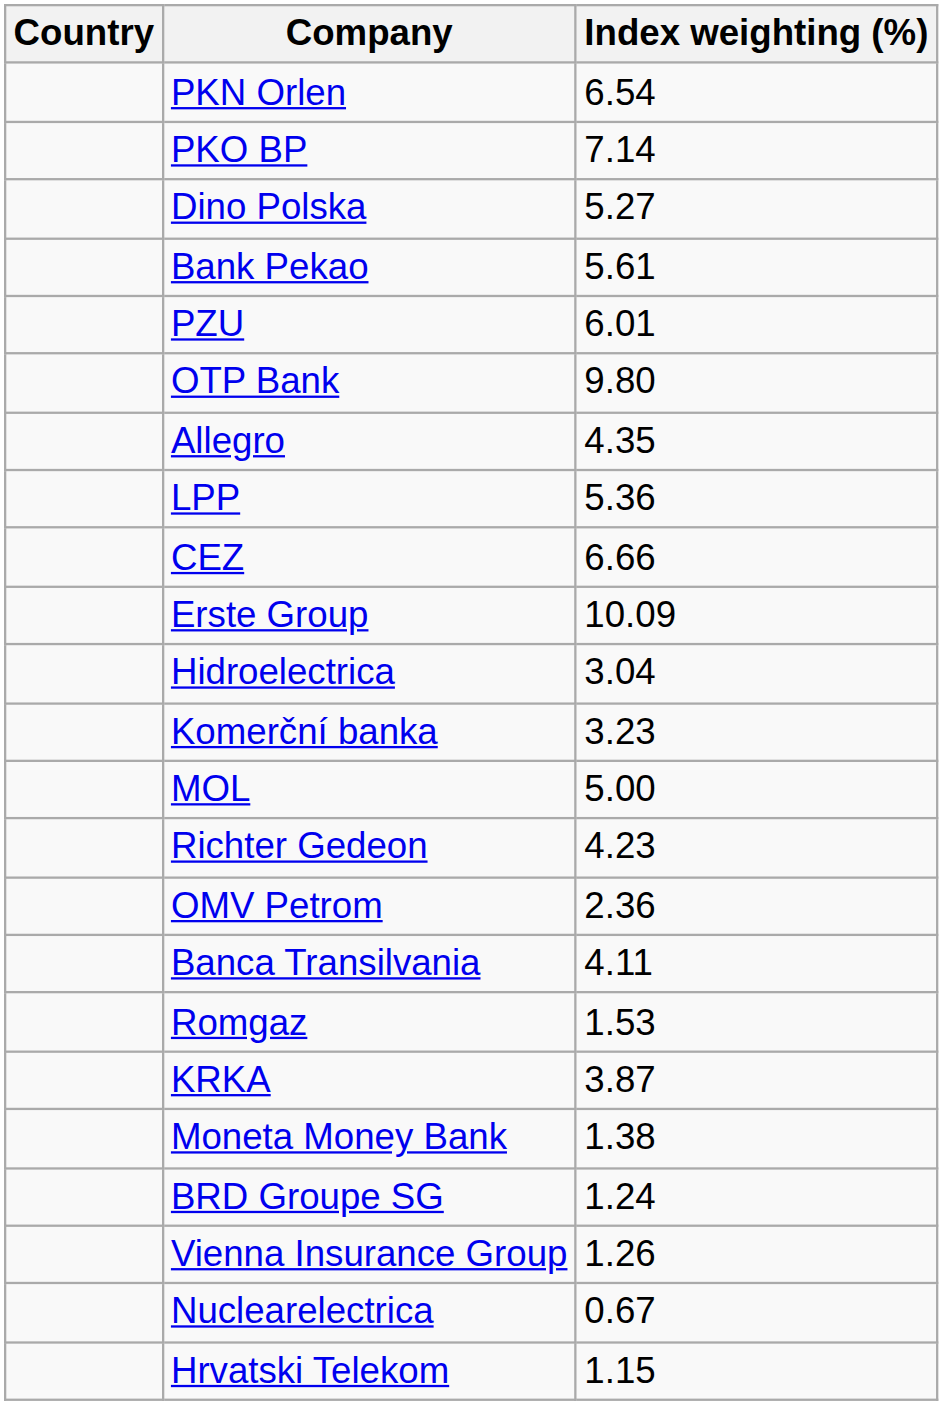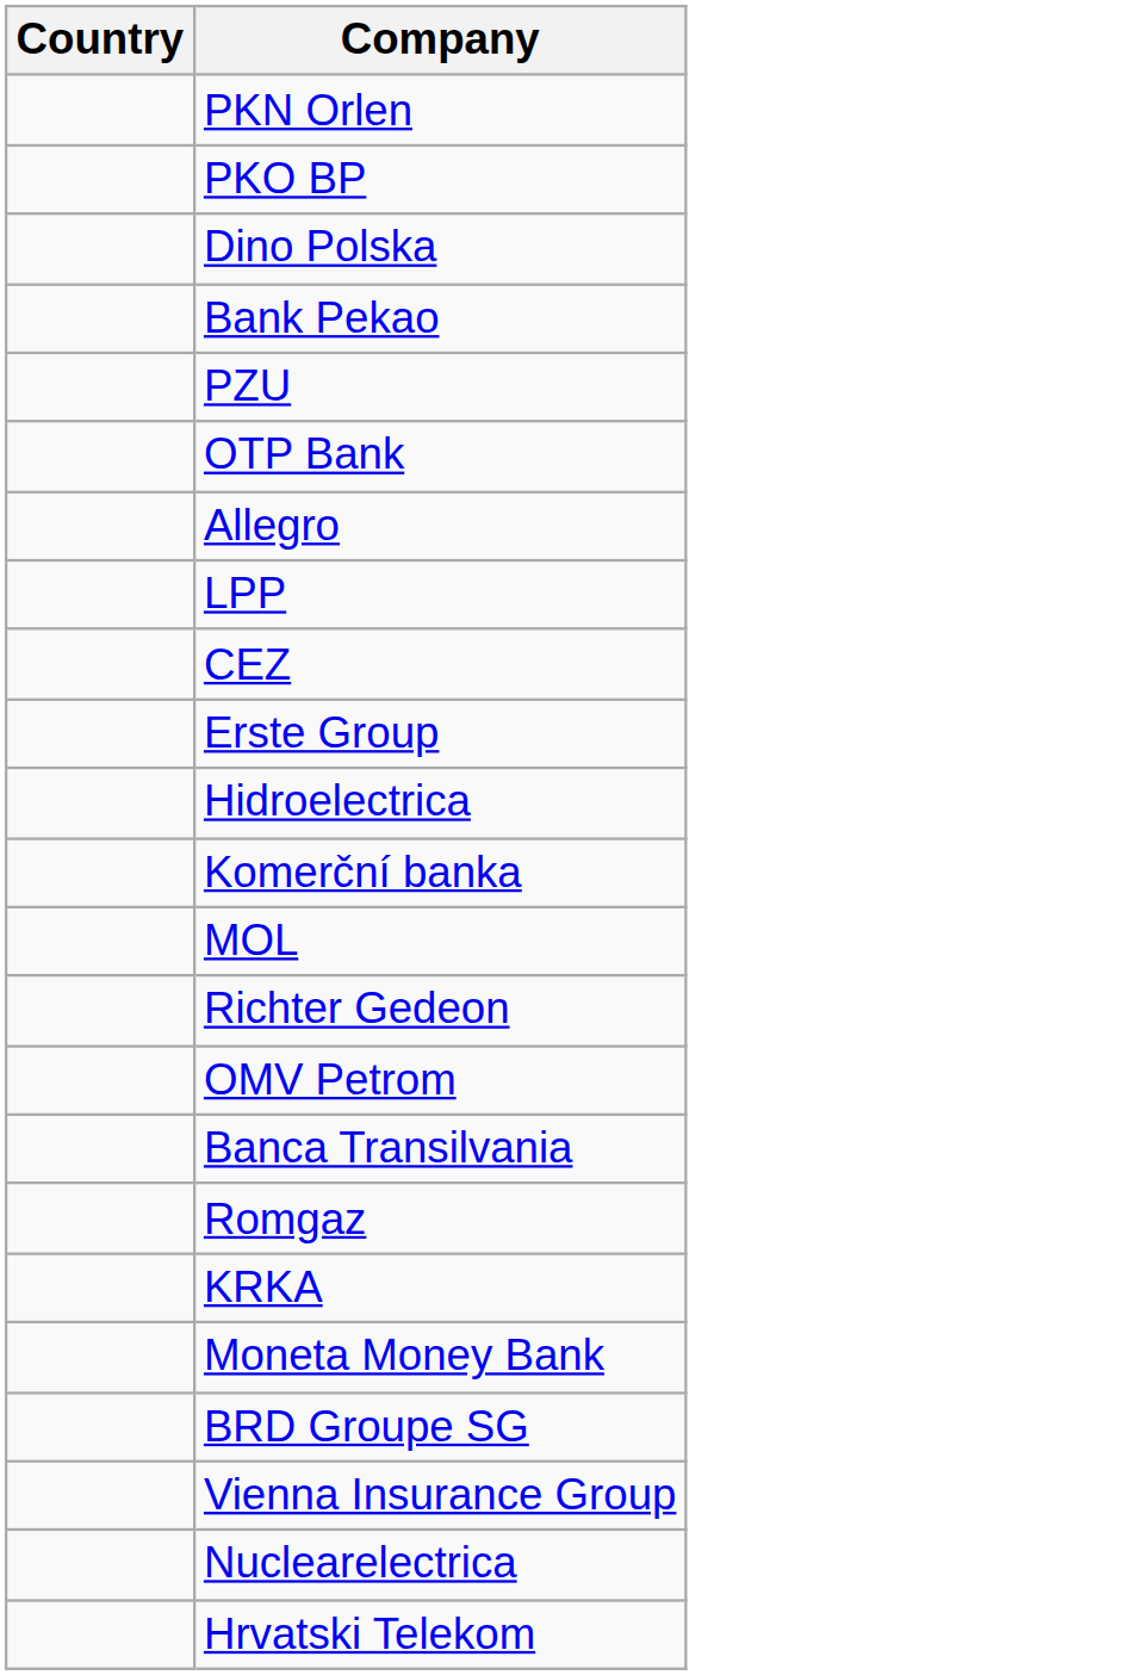 <table class="wikitable sortable">
 <tr>
 <th>Country</th>
 <th>Company</th>
-<th>Index weighting (%)</th>
 </tr>
 <tr>
 <td></td>
 <td><a href='#'>PKN Orlen</a></td>
-<td>6.54</td>
 </tr>
 <tr>
 <td></td>
 <td><a href='#'>PKO BP</a></td>
-<td>7.14</td>
 </tr>
 <tr>
 <td></td>
 <td><a href='#'>Dino Polska</a></td>
-<td>5.27</td>
 </tr>
 <tr>
 <td></td>
 <td><a href='#'>Bank Pekao</a></td>
-<td>5.61</td>
 </tr>
 <tr>
 <td></td>
 <td><a href='#'>PZU</a></td>
-<td>6.01</td>
 </tr>
 <tr>
 <td></td>
 <td><a href='#'>OTP Bank</a></td>
-<td>9.80</td>
 </tr>
 <tr>
 <td></td>
 <td><a href='#'>Allegro</a></td>
-<td>4.35</td>
 </tr>
 <tr>
 <td></td>
 <td><a href='#'>LPP</a></td>
-<td>5.36</td>
 </tr>
 <tr>
 <td></td>
 <td><a href='#'>CEZ</a></td>
-<td>6.66</td>
 </tr>
 <tr>
 <td></td>
 <td><a href='#'>Erste Group</a></td>
-<td>10.09</td>
 </tr>
 <tr>
 <td></td>
 <td><a href='#'>Hidroelectrica</a></td>
-<td>3.04</td>
 </tr>
 <tr>
 <td></td>
 <td><a href='#'>Komerční banka</a></td>
-<td>3.23</td>
 </tr>
 <tr>
 <td></td>
 <td><a href='#'>MOL</a></td>
-<td>5.00</td>
 </tr>
 <tr>
 <td></td>
 <td><a href='#'>Richter Gedeon</a></td>
-<td>4.23</td>
 </tr>
 <tr>
 <td></td>
 <td><a href='#'>OMV Petrom</a></td>
-<td>2.36</td>
 </tr>
 <tr>
 <td></td>
 <td><a href='#'>Banca Transilvania</a></td>
-<td>4.11</td>
 </tr>
 <tr>
 <td></td>
 <td><a href='#'>Romgaz</a></td>
-<td>1.53</td>
 </tr>
 <tr>
 <td></td>
 <td><a href='#'>KRKA</a></td>
-<td>3.87</td>
 </tr>
 <tr>
 <td></td>
 <td><a href='#'>Moneta Money Bank</a></td>
-<td>1.38</td>
 </tr>
 <tr>
 <td></td>
 <td><a href='#'>BRD Groupe SG</a></td>
-<td>1.24</td>
 </tr>
 <tr>
 <td></td>
 <td><a href='#'>Vienna Insurance Group</a></td>
-<td>1.26</td>
 </tr>
 <tr>
 <td></td>
 <td><a href='#'>Nuclearelectrica</a></td>
-<td>0.67</td>
 </tr>
 <tr>
 <td></td>
 <td><a href='#'>Hrvatski Telekom</a></td>
-<td>1.15</td>
 </tr>
 </table>
